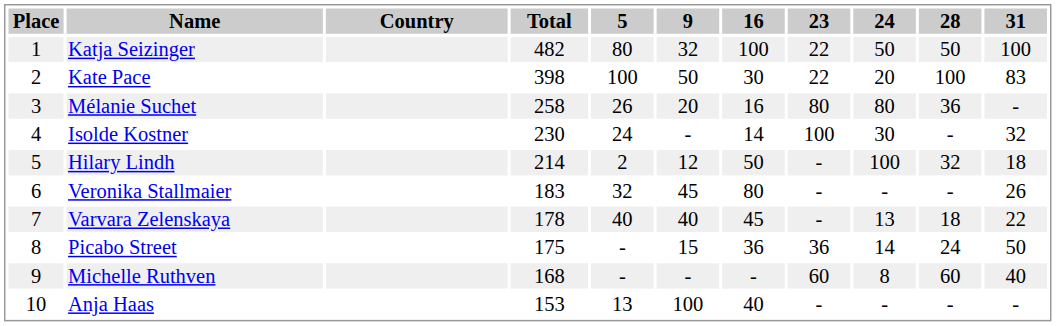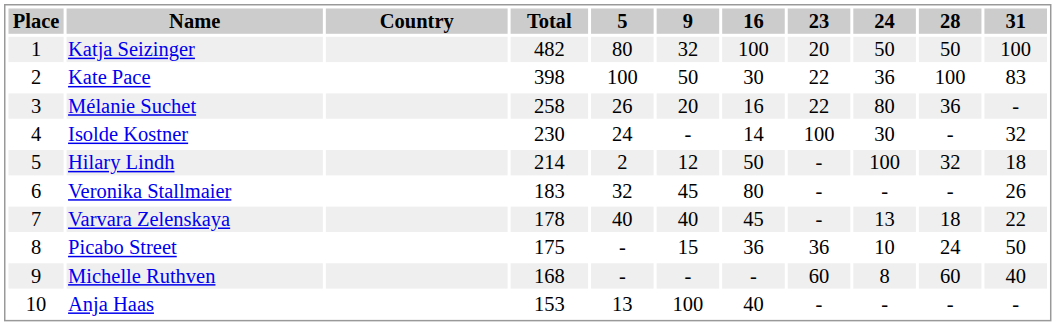 <table border="0" style="border: 1px solid #999; background-color:#FFFFFF; text-align:center; font-size:86%; line-height:15px;">
 <tr align="center" bgcolor="#CCCCCC">
 <th width=35>Place</th>
 <th width=170>Name</th>
 <th width=120>Country</th>
 <th width=50>Total</th>
 <th width=40>5</th>
 <th width=40>9</th>
 <th width=40>16</th>
 <th width=40>23</th>
 <th width=40>24</th>
 <th width=40>28</th>
 <th width=40>31</th>
 </tr>
 <tr bgcolor="#EFEFEF">
 <td>1</td>
 <td align="left"><a href='#'>Katja Seizinger</a></td>
 <td align="left"></td>
 <td>482</td>
 <td>80</td>
 <td>32</td>
 <td>100</td>
-<td>22</td>
+<td>20</td>
 <td>50</td>
 <td>50</td>
 <td>100</td>
 </tr>
 <tr>
 <td>2</td>
 <td align="left"><a href='#'>Kate Pace</a></td>
 <td align="left"></td>
 <td>398</td>
 <td>100</td>
 <td>50</td>
 <td>30</td>
 <td>22</td>
-<td>20</td>
+<td>36</td>
 <td>100</td>
 <td>83</td>
 </tr>
 <tr bgcolor="#EFEFEF">
 <td>3</td>
 <td align="left"><a href='#'>Mélanie Suchet</a></td>
 <td align="left"></td>
 <td>258</td>
 <td>26</td>
 <td>20</td>
 <td>16</td>
-<td>80</td>
+<td>22</td>
 <td>80</td>
 <td>36</td>
 <td>-</td>
 </tr>
 <tr>
 <td>4</td>
 <td align="left"><a href='#'>Isolde Kostner</a></td>
 <td align="left"></td>
 <td>230</td>
 <td>24</td>
 <td>-</td>
 <td>14</td>
 <td>100</td>
 <td>30</td>
 <td>-</td>
 <td>32</td>
 </tr>
 <tr bgcolor="#EFEFEF">
 <td>5</td>
 <td align="left"><a href='#'>Hilary Lindh</a></td>
 <td align="left"></td>
 <td>214</td>
 <td>2</td>
 <td>12</td>
 <td>50</td>
 <td>-</td>
 <td>100</td>
 <td>32</td>
 <td>18</td>
 </tr>
 <tr>
 <td>6</td>
 <td align="left"><a href='#'>Veronika Stallmaier</a></td>
 <td align="left"></td>
 <td>183</td>
 <td>32</td>
 <td>45</td>
 <td>80</td>
 <td>-</td>
 <td>-</td>
 <td>-</td>
 <td>26</td>
 </tr>
 <tr bgcolor="#EFEFEF">
 <td>7</td>
 <td align="left"><a href='#'>Varvara Zelenskaya</a></td>
 <td align="left"></td>
 <td>178</td>
 <td>40</td>
 <td>40</td>
 <td>45</td>
 <td>-</td>
 <td>13</td>
 <td>18</td>
 <td>22</td>
 </tr>
 <tr>
 <td>8</td>
 <td align="left"><a href='#'>Picabo Street</a></td>
 <td align="left"></td>
 <td>175</td>
 <td>-</td>
 <td>15</td>
 <td>36</td>
 <td>36</td>
-<td>14</td>
+<td>10</td>
 <td>24</td>
 <td>50</td>
 </tr>
 <tr bgcolor="#EFEFEF">
 <td>9</td>
 <td align="left"><a href='#'>Michelle Ruthven</a></td>
 <td align="left"></td>
 <td>168</td>
 <td>-</td>
 <td>-</td>
 <td>-</td>
 <td>60</td>
 <td>8</td>
 <td>60</td>
 <td>40</td>
 </tr>
 <tr>
 <td>10</td>
 <td align="left"><a href='#'>Anja Haas</a></td>
 <td align="left"></td>
 <td>153</td>
 <td>13</td>
 <td>100</td>
 <td>40</td>
 <td>-</td>
 <td>-</td>
 <td>-</td>
 <td>-</td>
 </tr>
 </table>
